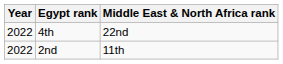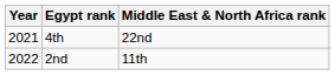 <table class="wikitable">
 <tr>
 <th>Year</th>
 <th>Egypt rank</th>
 <th>Middle East & North Africa rank</th>
 </tr>
 <tr>
-<td>2022 </td>
+<td>2021 </td>
 <td>4th</td>
 <td>22nd</td>
 </tr>
 <tr>
 <td>2022 </td>
 <td>2nd</td>
 <td>11th</td>
 </tr>
 </table>
